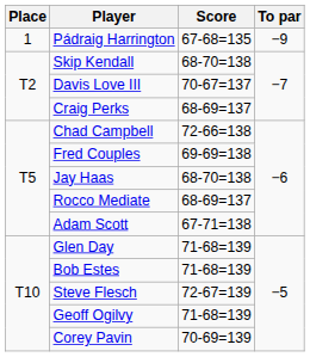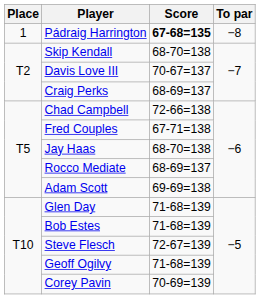 <table class="wikitable">
 <tr>
 <th>Place</th>
 <th>Player</th>
 <th>Score</th>
 <th>To par</th>
 </tr>
 <tr>
 <td align=center>1</td>
 <td> <a href='#'>Pádraig Harrington</a></td>
-<td>67-68=135</td>
-<td align=center>−9</td>
+<td><strong>67-68=135</strong></td>
+<td align=center>−8</td>
 </tr>
 <tr>
 <td align=center rowspan="3">T2</td>
 <td> <a href='#'>Skip Kendall</a></td>
 <td>68-70=138</td>
 <td rowspan="3" align=center>−7</td>
 </tr>
 <tr>
 <td> <a href='#'>Davis Love III</a></td>
 <td>70-67=137</td>
 </tr>
 <tr>
 <td> <a href='#'>Craig Perks</a></td>
 <td>68-69=137</td>
 </tr>
 <tr>
 <td align=center rowspan="5" align=center>T5</td>
 <td> <a href='#'>Chad Campbell</a></td>
 <td>72-66=138</td>
 <td rowspan="5" align=center>−6</td>
 </tr>
 <tr>
 <td> <a href='#'>Fred Couples</a></td>
-<td>69-69=138</td>
+<td>67-71=138</td>
 </tr>
 <tr>
 <td> <a href='#'>Jay Haas</a></td>
 <td>68-70=138</td>
 </tr>
 <tr>
 <td> <a href='#'>Rocco Mediate</a></td>
 <td>68-69=137</td>
 </tr>
 <tr>
 <td> <a href='#'>Adam Scott</a></td>
-<td>67-71=138</td>
+<td>69-69=138</td>
 </tr>
 <tr>
 <td align=center rowspan="5">T10</td>
 <td> <a href='#'>Glen Day</a></td>
 <td>71-68=139</td>
 <td rowspan="5" align=center>−5</td>
 </tr>
 <tr>
 <td> <a href='#'>Bob Estes</a></td>
 <td>71-68=139</td>
 </tr>
 <tr>
 <td> <a href='#'>Steve Flesch</a></td>
 <td>72-67=139</td>
 </tr>
 <tr>
 <td> <a href='#'>Geoff Ogilvy</a></td>
 <td>71-68=139</td>
 </tr>
 <tr>
 <td> <a href='#'>Corey Pavin</a></td>
 <td>70-69=139</td>
 </tr>
 </table>
